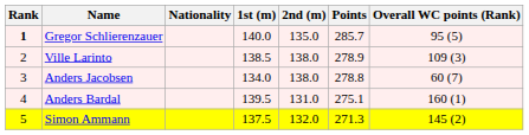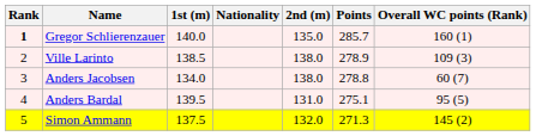 <table class="wikitable">
 <tr>
 <th align=Center>Rank</th>
 <th>Name</th>
+<th align=Center>1st (m)</th>
 <th>Nationality</th>
-<th align=Center>1st (m)</th>
 <th>2nd (m)</th>
 <th>Points</th>
 <th>Overall WC points (Rank)</th>
 </tr>
 <tr style="background:#ffeeee;">
 <td align=center><strong>1</strong></td>
 <td align=left><a href='#'>Gregor Schlierenzauer</a></td>
+<td align=center>140.0</td>
 <td align=left></td>
-<td align=center>140.0</td>
 <td align=center>135.0</td>
 <td align=center>285.7</td>
-<td align=center>95 (5)</td>
+<td align=center>160 (1)</td>
 </tr>
 <tr style="background:#ffeeee;">
 <td align=center>2</td>
 <td align=left><a href='#'>Ville Larinto</a></td>
+<td align=center>138.5</td>
 <td align=left></td>
-<td align=center>138.5</td>
 <td align=center>138.0</td>
 <td align=center>278.9</td>
 <td align=center>109 (3)</td>
 </tr>
 <tr style="background:#ffeeee;">
 <td align=center>3</td>
 <td align=left><a href='#'>Anders Jacobsen</a></td>
+<td align=center>134.0</td>
 <td align=left></td>
-<td align=center>134.0</td>
 <td align=center>138.0</td>
 <td align=center>278.8</td>
 <td align=center>60 (7)</td>
 </tr>
 <tr style="background:#ffeeee;">
 <td align=center>4</td>
 <td align=left><a href='#'>Anders Bardal</a></td>
+<td align=center>139.5</td>
 <td align=left></td>
-<td align=center>139.5</td>
 <td align=center>131.0</td>
 <td align=center>275.1</td>
-<td align=center>160 (1)</td>
+<td align=center>95 (5)</td>
 </tr>
 <tr style="background:#FFFF00;">
 <td align=center>5</td>
 <td align=left><a href='#'>Simon Ammann</a></td>
+<td align=center>137.5</td>
 <td align=left></td>
-<td align=center>137.5</td>
 <td align=center>132.0</td>
 <td align=center>271.3</td>
 <td align=center>145 (2)</td>
 </tr>
 </table>
